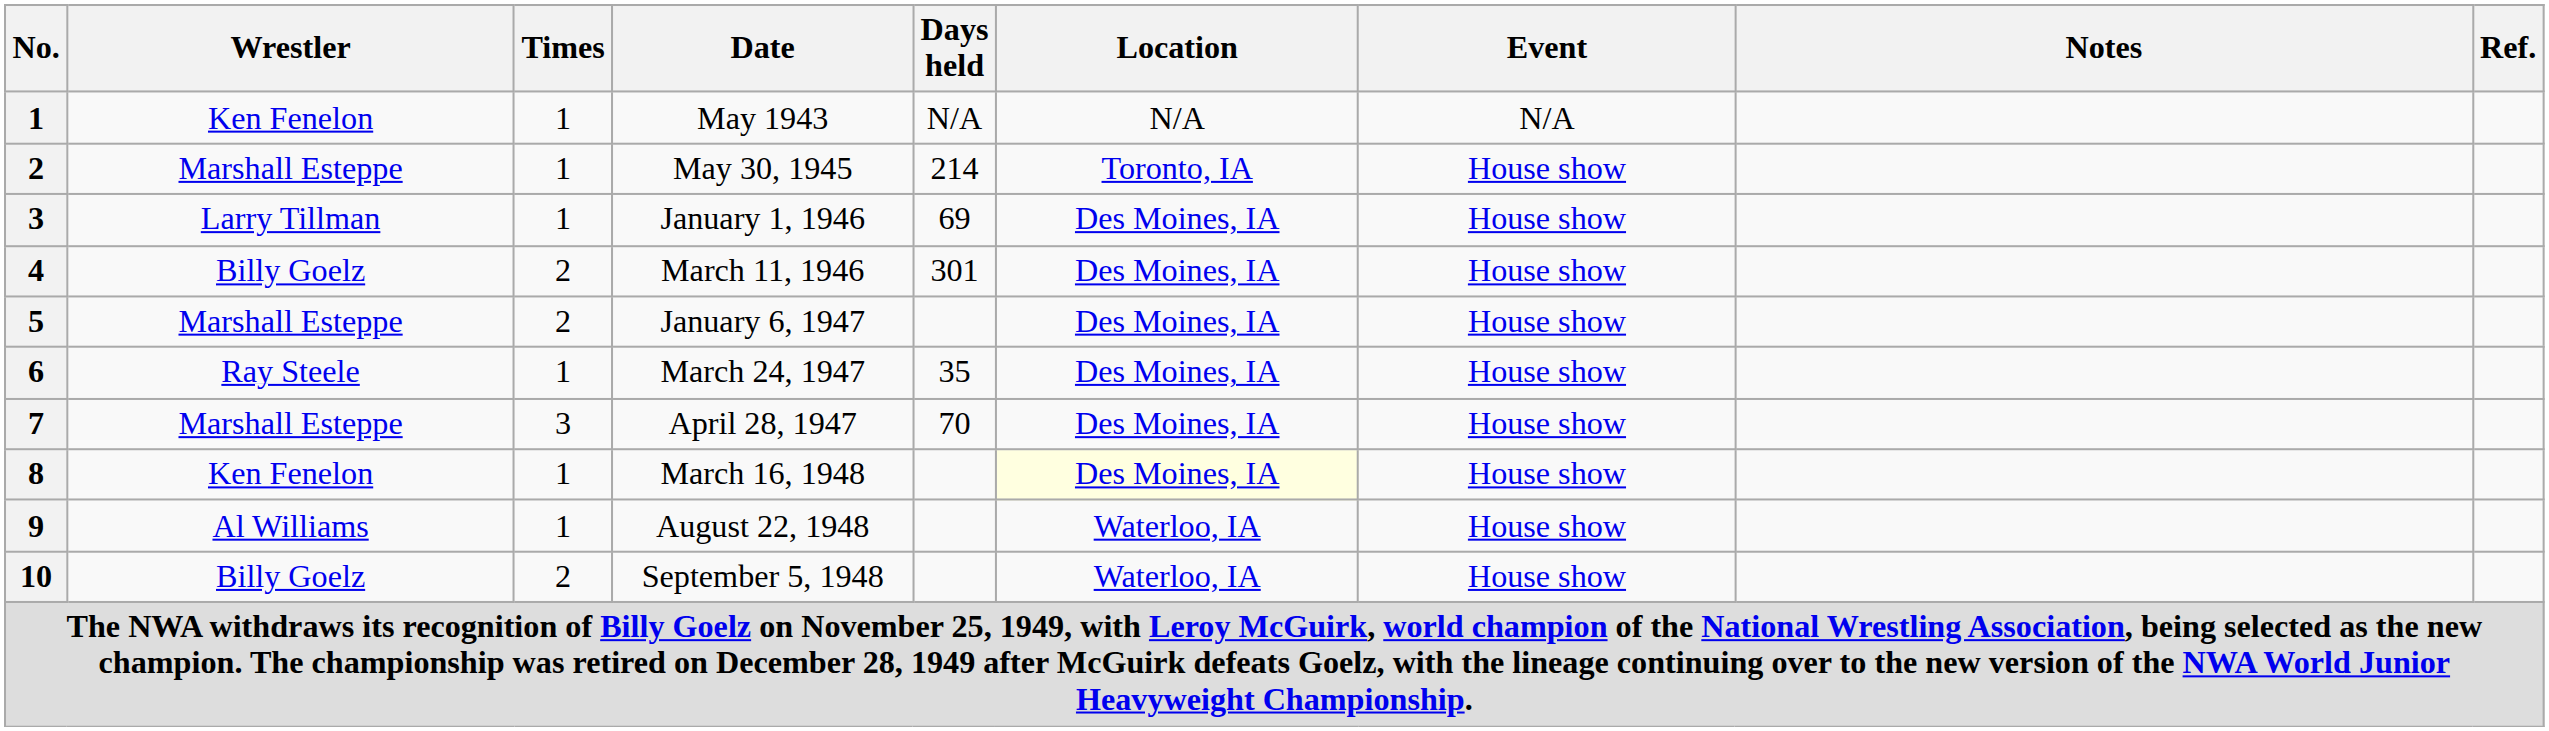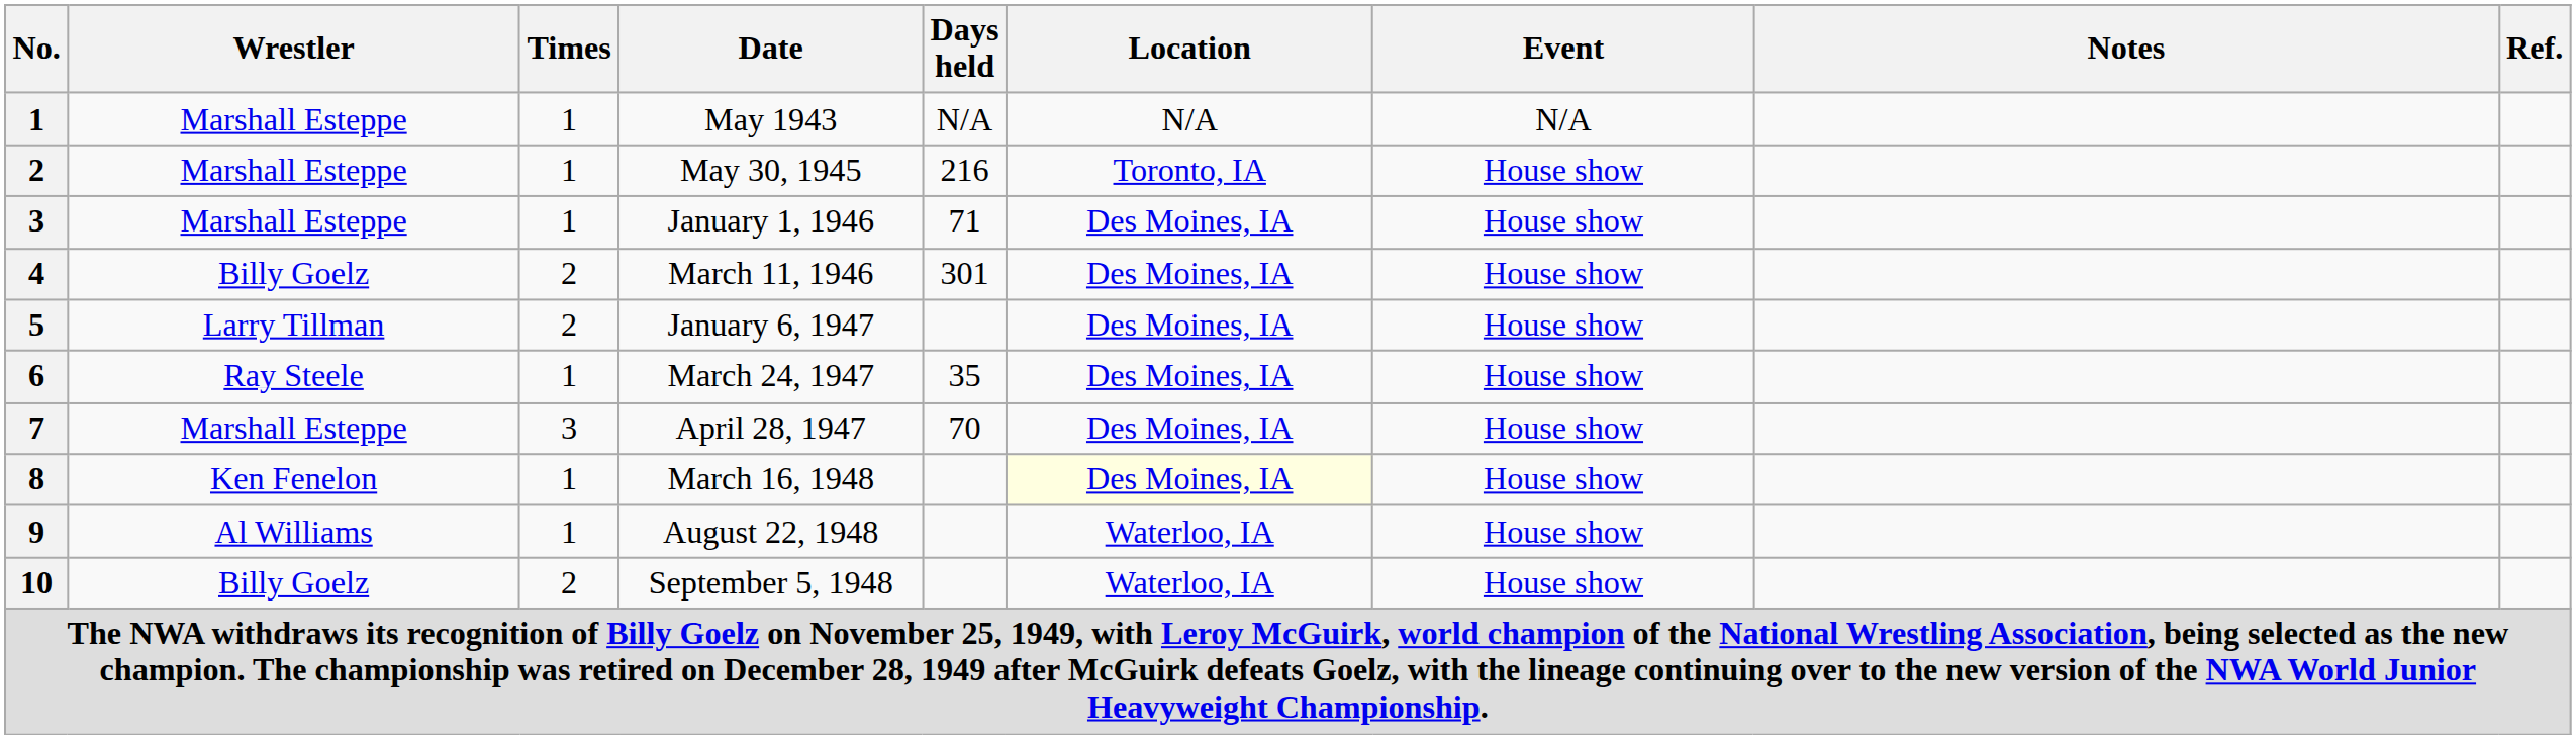 <table class="wikitable sortable" style="text-align: center" width=100%>
 <tr>
 <th width=0>No.</th>
 <th width=20%>Wrestler</th>
 <th width=0>Times</th>
 <th width=13%>Date</th>
 <th width=0 data-sort-type="number">Days held</th>
 <th width=16%>Location</th>
 <th width=17%>Event</th>
 <th width=60% class="unsortable">Notes</th>
 <th width=0 class="unsortable">Ref.</th>
 </tr>
 <tr>
 <th>1</th>
-<td><a href='#'>Ken Fenelon</a></td>
+<td><a href='#'>Marshall Esteppe</a></td>
 <td>1</td>
 <td>May 1943</td>
 <td>N/A</td>
 <td>N/A</td>
 <td>N/A</td>
 <td></td>
 <td></td>
 </tr>
 <tr>
 <th>2</th>
 <td><a href='#'>Marshall Esteppe</a></td>
 <td>1</td>
 <td>May 30, 1945</td>
-<td>214</td>
+<td>216</td>
 <td><a href='#'>Toronto, IA</a></td>
 <td><a href='#'>House show</a></td>
 <td></td>
 <td></td>
 </tr>
 <tr>
 <th>3</th>
-<td><a href='#'>Larry Tillman</a></td>
+<td><a href='#'>Marshall Esteppe</a></td>
 <td>1</td>
 <td>January 1, 1946</td>
-<td>69</td>
+<td>71</td>
 <td><a href='#'>Des Moines, IA</a></td>
 <td><a href='#'>House show</a></td>
 <td></td>
 <td></td>
 </tr>
 <tr>
 <th>4</th>
 <td><a href='#'>Billy Goelz</a></td>
 <td>2</td>
 <td>March 11, 1946</td>
 <td>301</td>
 <td><a href='#'>Des Moines, IA</a></td>
 <td><a href='#'>House show</a></td>
 <td></td>
 <td></td>
 </tr>
 <tr>
 <th>5</th>
-<td><a href='#'>Marshall Esteppe</a></td>
+<td><a href='#'>Larry Tillman</a></td>
 <td>2</td>
 <td>January 6, 1947</td>
 <td></td>
 <td><a href='#'>Des Moines, IA</a></td>
 <td><a href='#'>House show</a></td>
 <td></td>
 </tr>
 <tr>
 <th>6</th>
 <td><a href='#'>Ray Steele</a></td>
 <td>1</td>
 <td>March 24, 1947</td>
 <td>35</td>
 <td><a href='#'>Des Moines, IA</a></td>
 <td><a href='#'>House show</a></td>
 <td></td>
 <td></td>
 </tr>
 <tr>
 <th>7</th>
 <td><a href='#'>Marshall Esteppe</a></td>
 <td>3</td>
 <td>April 28, 1947</td>
 <td>70</td>
 <td><a href='#'>Des Moines, IA</a></td>
 <td><a href='#'>House show</a></td>
 <td></td>
 <td></td>
 </tr>
 <tr>
 <th>8</th>
 <td><a href='#'>Ken Fenelon</a></td>
 <td>1</td>
 <td>March 16, 1948</td>
 <td></td>
 <td style="background: lightyellow;"><a href='#'>Des Moines, IA</a></td>
 <td><a href='#'>House show</a></td>
 <td></td>
 <td></td>
 </tr>
 <tr>
 <th>9</th>
 <td><a href='#'>Al Williams</a></td>
 <td>1</td>
 <td>August 22, 1948</td>
 <td></td>
 <td><a href='#'>Waterloo, IA</a></td>
 <td><a href='#'>House show</a></td>
 <td></td>
 <td></td>
 </tr>
 <tr>
 <th>10</th>
 <td><a href='#'>Billy Goelz</a></td>
 <td>2</td>
 <td>September 5, 1948</td>
 <td></td>
 <td><a href='#'>Waterloo, IA</a></td>
 <td><a href='#'>House show</a></td>
 <td></td>
 <td></td>
 </tr>
 <tr>
 <td style="background: #dddddd;" colspan=9><strong>The NWA withdraws its recognition of <a href='#'>Billy Goelz</a> on November 25, 1949, with <a href='#'>Leroy McGuirk</a>, <a href='#'>world champion</a> of the <a href='#'>National Wrestling Association</a>, being selected as the new champion. The championship was retired on December 28, 1949 after McGuirk defeats Goelz, with the lineage continuing over to the new version of the <a href='#'>NWA World Junior Heavyweight Championship</a>.</strong></td>
 </tr>
 </table>
